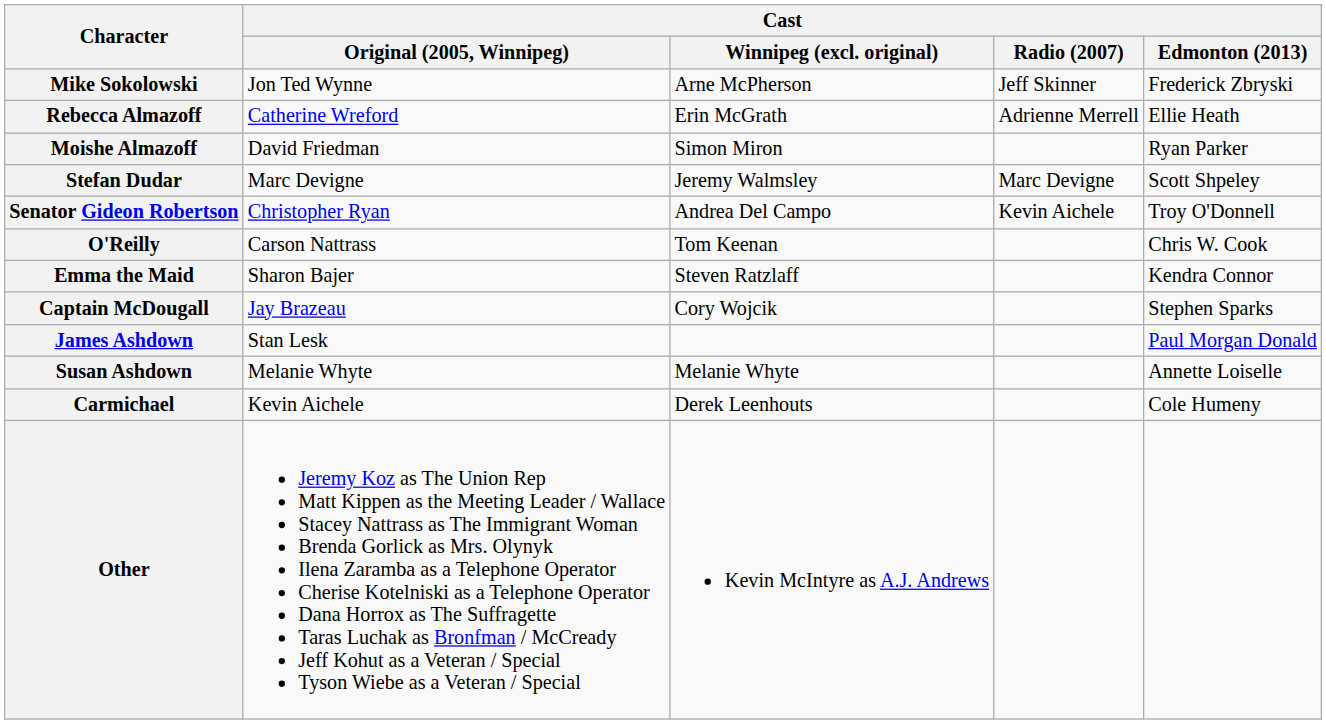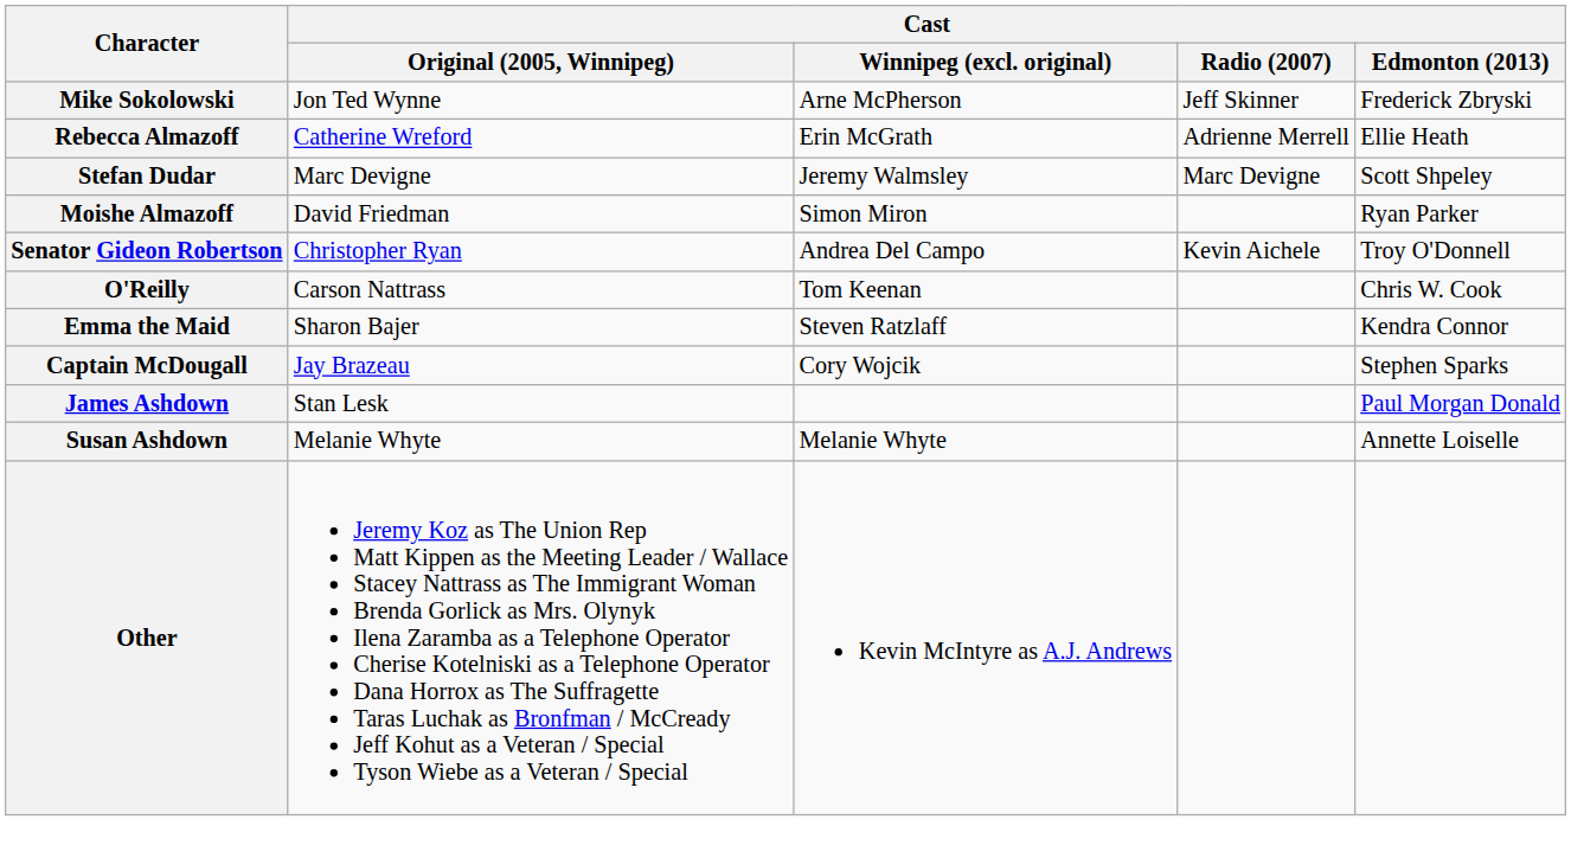 <table class="wikitable">
 <tr>
 <th rowspan="2">Character</th>
 <th colspan="4">Cast</th>
 </tr>
 <tr>
 <th>Original (2005, Winnipeg)</th>
 <th>Winnipeg (excl. original)</th>
 <th>Radio (2007)</th>
 <th>Edmonton (2013)</th>
 </tr>
 <tr>
 <th>Mike Sokolowski</th>
 <td>Jon Ted Wynne</td>
 <td>Arne McPherson</td>
 <td>Jeff Skinner</td>
 <td>Frederick Zbryski</td>
 </tr>
 <tr>
 <th>Rebecca Almazoff</th>
 <td><a href='#'>Catherine Wreford</a></td>
 <td>Erin McGrath</td>
 <td>Adrienne Merrell</td>
 <td>Ellie Heath</td>
 </tr>
 <tr>
+<th>Stefan Dudar</th>
+<td>Marc Devigne</td>
+<td>Jeremy Walmsley</td>
+<td>Marc Devigne</td>
+<td>Scott Shpeley</td>
+</tr>
+<tr>
 <th>Moishe Almazoff</th>
 <td>David Friedman</td>
 <td>Simon Miron</td>
 <td></td>
 <td>Ryan Parker</td>
-</tr>
-<tr>
-<th>Stefan Dudar</th>
-<td>Marc Devigne</td>
-<td>Jeremy Walmsley</td>
-<td>Marc Devigne</td>
-<td>Scott Shpeley</td>
 </tr>
 <tr>
 <th>Senator <a href='#'>Gideon Robertson</a></th>
 <td><a href='#'>Christopher Ryan</a></td>
 <td>Andrea Del Campo</td>
 <td>Kevin Aichele</td>
 <td>Troy O'Donnell</td>
 </tr>
 <tr>
 <th>O'Reilly</th>
 <td>Carson Nattrass</td>
 <td>Tom Keenan</td>
 <td></td>
 <td>Chris W. Cook</td>
 </tr>
 <tr>
 <th>Emma the Maid</th>
 <td>Sharon Bajer</td>
 <td>Steven Ratzlaff</td>
 <td></td>
 <td>Kendra Connor</td>
 </tr>
 <tr>
 <th>Captain McDougall</th>
 <td><a href='#'>Jay Brazeau</a></td>
 <td>Cory Wojcik</td>
 <td></td>
 <td>Stephen Sparks</td>
 </tr>
 <tr>
 <th><a href='#'>James Ashdown</a></th>
 <td>Stan Lesk</td>
 <td></td>
 <td></td>
 <td><a href='#'>Paul Morgan Donald</a></td>
 </tr>
 <tr>
 <th>Susan Ashdown</th>
 <td>Melanie Whyte</td>
 <td>Melanie Whyte</td>
 <td></td>
 <td>Annette Loiselle</td>
 </tr>
 <tr>
-<th>Carmichael</th>
-<td>Kevin Aichele</td>
-<td>Derek Leenhouts</td>
-<td></td>
-<td>Cole Humeny</td>
-</tr>
-<tr>
 <th>Other</th>
 <td><br><ul><li><a href='#'>Jeremy Koz</a> as The Union Rep</li><li>Matt Kippen as the Meeting Leader / Wallace</li><li>Stacey Nattrass as The Immigrant Woman</li><li>Brenda Gorlick as Mrs. Olynyk</li><li>Ilena Zaramba as a Telephone Operator</li><li>Cherise Kotelniski as a Telephone Operator</li><li>Dana Horrox as The Suffragette</li><li>Taras Luchak as <a href='#'>Bronfman</a> / McCready</li><li>Jeff Kohut as a Veteran / Special</li><li>Tyson Wiebe as a Veteran / Special</li></ul></td>
 <td><br><ul><li>Kevin McIntyre as <a href='#'>A.J. Andrews</a></li></ul></td>
 <td></td>
 <td></td>
 </tr>
 </table>
